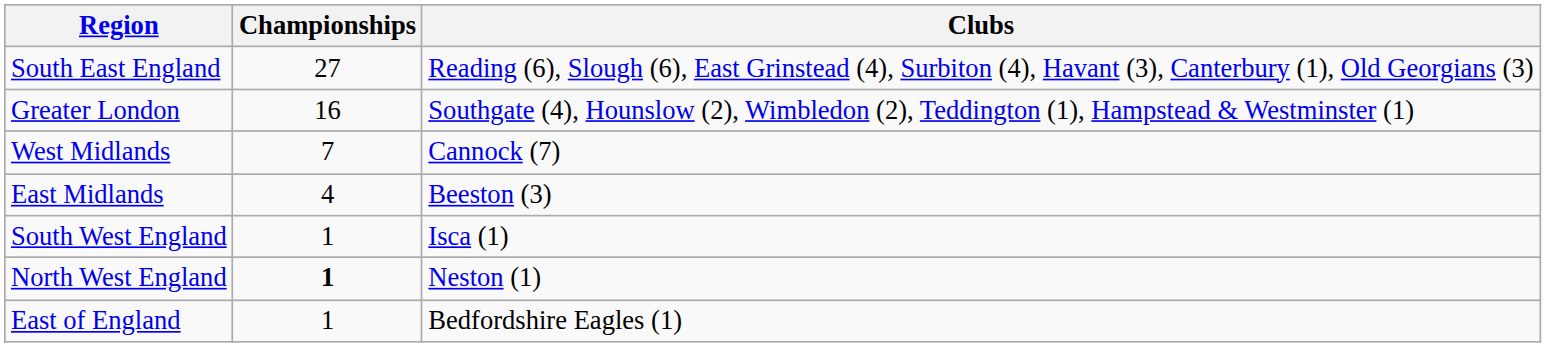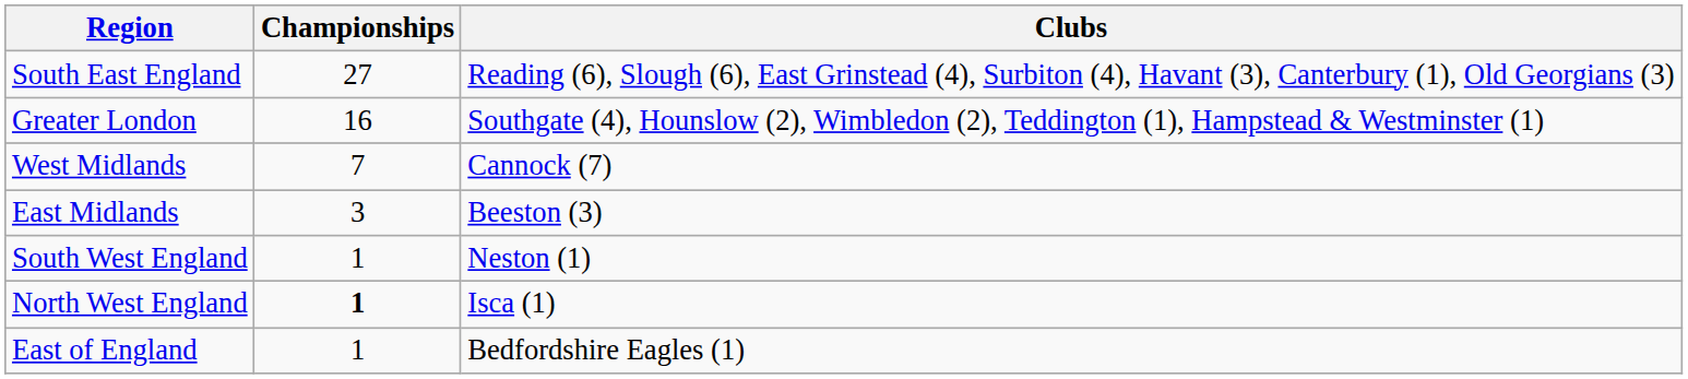 <table class="wikitable">
 <tr>
 <th><a href='#'>Region</a></th>
 <th>Championships</th>
 <th>Clubs</th>
 </tr>
 <tr>
 <td><a href='#'>South East England</a></td>
 <td align=center>27</td>
 <td><a href='#'>Reading</a> (6), <a href='#'>Slough</a> (6), <a href='#'>East Grinstead</a> (4), <a href='#'>Surbiton</a> (4), <a href='#'>Havant</a> (3),  <a href='#'>Canterbury</a> (1), <a href='#'>Old Georgians</a> (3)</td>
 </tr>
 <tr>
 <td><a href='#'>Greater London</a></td>
 <td align=center>16</td>
 <td><a href='#'>Southgate</a> (4), <a href='#'>Hounslow</a> (2), <a href='#'>Wimbledon</a> (2), <a href='#'>Teddington</a> (1), <a href='#'>Hampstead & Westminster</a> (1)</td>
 </tr>
 <tr>
 <td><a href='#'>West Midlands</a></td>
 <td align=center>7</td>
 <td><a href='#'>Cannock</a> (7)</td>
 </tr>
 <tr>
 <td><a href='#'>East Midlands</a></td>
-<td align=center>4</td>
+<td align=center>3</td>
 <td><a href='#'>Beeston</a> (3)</td>
 </tr>
 <tr>
 <td><a href='#'>South West England</a></td>
 <td align=center>1</td>
-<td><a href='#'>Isca</a> (1)</td>
+<td><a href='#'>Neston</a> (1)</td>
 </tr>
 <tr>
 <td><a href='#'>North West England</a></td>
 <td align=center><strong>1</strong></td>
-<td><a href='#'>Neston</a> (1)</td>
+<td><a href='#'>Isca</a> (1)</td>
 </tr>
 <tr>
 <td><a href='#'>East of England</a></td>
 <td align=center>1</td>
 <td>Bedfordshire Eagles (1)</td>
 </tr>
 </table>
